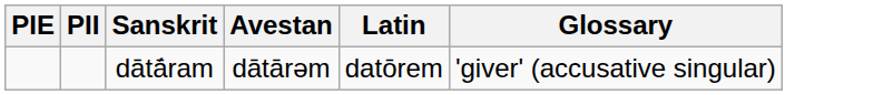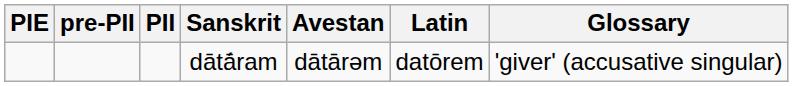 <table class="wikitable" style="text-align: center;">
 <tr>
 <th>PIE</th>
+<th>pre-PII</th>
 <th>PII</th>
 <th>Sanskrit</th>
 <th>Avestan</th>
 <th>Latin</th>
 <th>Glossary</th>
 </tr>
 <tr>
 <td></td>
 <td></td>
+<td></td>
 <td>dātā́ram</td>
 <td>dātārəm</td>
 <td>datōrem</td>
 <td>'giver' (accusative singular)</td>
 </tr>
 </table>
